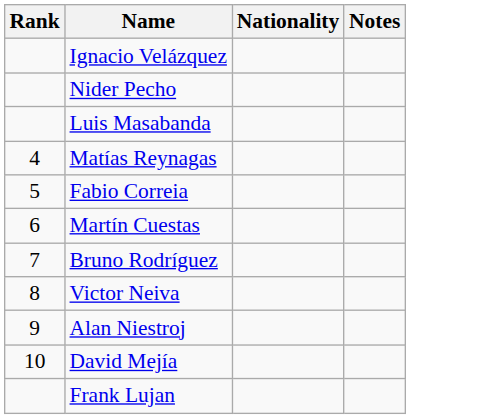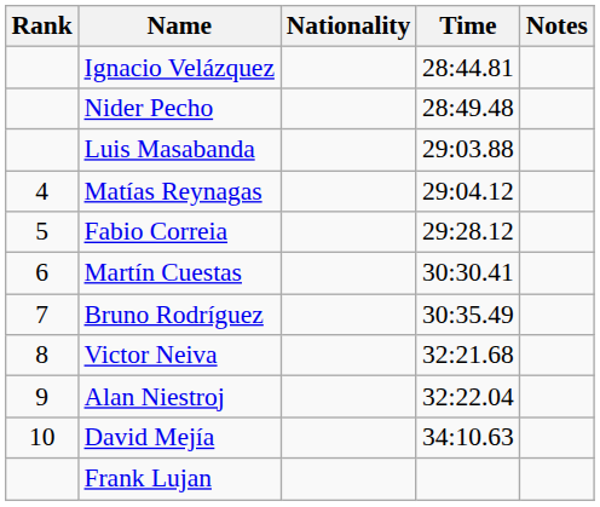 <table class="wikitable sortable" style="text-align:center">
 <tr>
 <th>Rank</th>
 <th>Name</th>
 <th>Nationality</th>
+<th>Time</th>
 <th>Notes</th>
 </tr>
 <tr>
 <td></td>
 <td align=left><a href='#'>Ignacio Velázquez</a></td>
 <td align=left></td>
+<td>28:44.81</td>
 <td></td>
 </tr>
 <tr>
 <td></td>
 <td align=left><a href='#'>Nider Pecho</a></td>
 <td align=left></td>
+<td>28:49.48</td>
 <td></td>
 </tr>
 <tr>
 <td></td>
 <td align=left><a href='#'>Luis Masabanda</a></td>
 <td align=left></td>
+<td>29:03.88</td>
 <td></td>
 </tr>
 <tr>
 <td>4</td>
 <td align=left><a href='#'>Matías Reynagas</a></td>
 <td align=left></td>
+<td>29:04.12</td>
 <td></td>
 </tr>
 <tr>
 <td>5</td>
 <td align=left><a href='#'>Fabio Correia</a></td>
 <td align=left></td>
+<td>29:28.12</td>
 <td></td>
 </tr>
 <tr>
 <td>6</td>
 <td align=left><a href='#'>Martín Cuestas</a></td>
 <td align=left></td>
+<td>30:30.41</td>
 <td></td>
 </tr>
 <tr>
 <td>7</td>
 <td align=left><a href='#'>Bruno Rodríguez</a></td>
 <td align=left></td>
+<td>30:35.49</td>
 <td></td>
 </tr>
 <tr>
 <td>8</td>
 <td align=left><a href='#'>Victor Neiva</a></td>
 <td align=left></td>
+<td>32:21.68</td>
 <td></td>
 </tr>
 <tr>
 <td>9</td>
 <td align=left><a href='#'>Alan Niestroj</a></td>
 <td align=left></td>
+<td>32:22.04</td>
 <td></td>
 </tr>
 <tr>
 <td>10</td>
 <td align=left><a href='#'>David Mejía</a></td>
 <td align=left></td>
+<td>34:10.63</td>
 <td></td>
 </tr>
 <tr>
 <td></td>
 <td align=left><a href='#'>Frank Lujan</a></td>
 <td align=left></td>
 <td></td>
+<td></td>
 </tr>
 </table>
